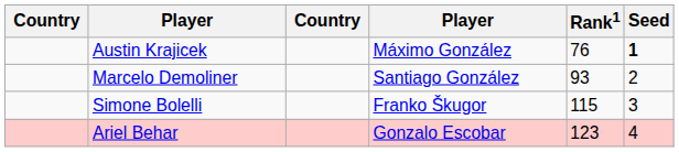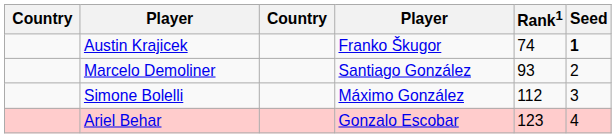 <table class="sortable wikitable">
 <tr>
 <th width="70">Country</th>
 <th width="175">Player</th>
 <th width="70">Country</th>
 <th width="175">Player</th>
 <th>Rank<sup>1</sup></th>
 <th>Seed</th>
 </tr>
 <tr>
 <td></td>
 <td><a href='#'>Austin Krajicek</a></td>
 <td></td>
-<td><a href='#'>Máximo González</a></td>
-<td>76</td>
+<td><a href='#'>Franko Škugor</a></td>
+<td>74</td>
 <td><strong>1</strong></td>
 </tr>
 <tr>
 <td></td>
 <td><a href='#'>Marcelo Demoliner</a></td>
 <td></td>
 <td><a href='#'>Santiago González</a></td>
 <td>93</td>
 <td>2</td>
 </tr>
 <tr>
 <td></td>
 <td><a href='#'>Simone Bolelli</a></td>
 <td></td>
-<td><a href='#'>Franko Škugor</a></td>
-<td>115</td>
+<td><a href='#'>Máximo González</a></td>
+<td>112</td>
 <td>3</td>
 </tr>
 <tr style="background:#fcc;">
 <td></td>
 <td><a href='#'>Ariel Behar</a></td>
 <td></td>
 <td><a href='#'>Gonzalo Escobar</a></td>
 <td>123</td>
 <td>4</td>
 </tr>
 </table>
